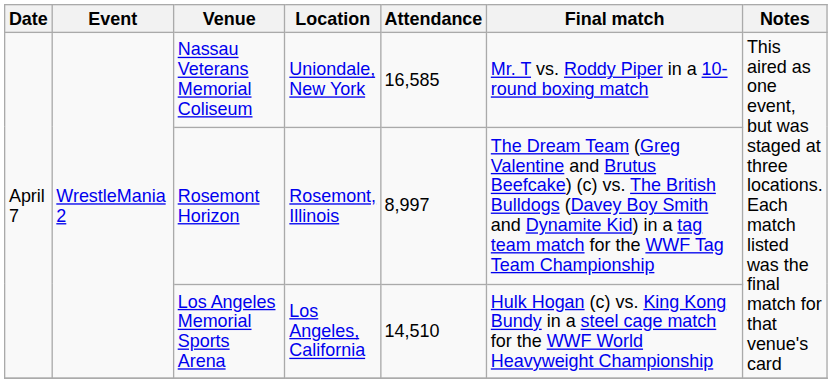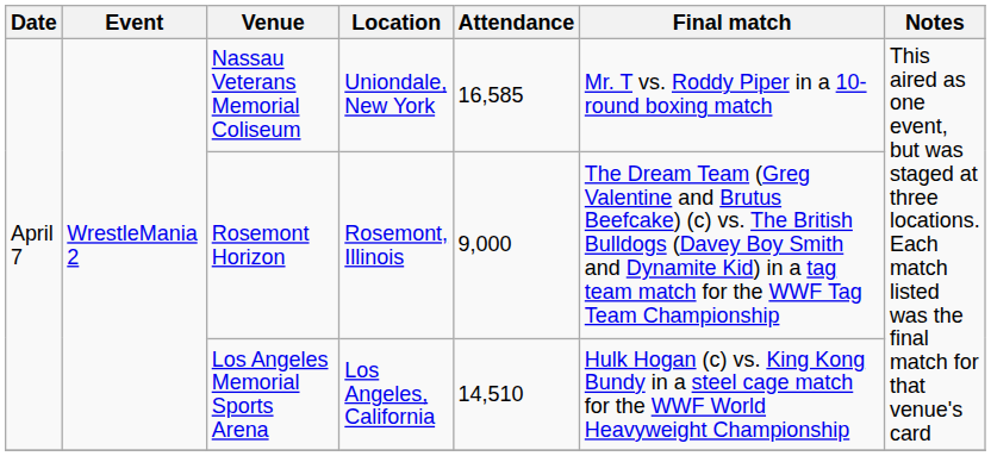 <table id="Past_events_1986" class="sortable wikitable succession-box" style="font-size:85%; width:100%">
 <tr>
 <th scope="col" style="width:5%;">Date</th>
 <th scope="col" style="width:15%;">Event</th>
 <th scope="col" style="width:15%;">Venue</th>
 <th scope="col" style="width:10%;">Location</th>
 <th scope="col" style="width:5%;">Attendance</th>
 <th scope="col" style="width:40%;">Final match</th>
 <th scope="col" style="width:10%;">Notes</th>
 </tr>
 <tr>
 <td rowspan="3">April 7</td>
 <td rowspan="3"><a href='#'>WrestleMania 2</a></td>
 <td><a href='#'>Nassau Veterans Memorial Coliseum</a></td>
 <td><a href='#'>Uniondale, New York</a></td>
 <td>16,585</td>
 <td><a href='#'>Mr. T</a> vs. <a href='#'>Roddy Piper</a> in a <a href='#'>10-round boxing match</a></td>
 <td rowspan="3">This aired as one event, but was staged at three locations. Each match listed was the final match for that venue's card</td>
 </tr>
 <tr>
 <td><a href='#'>Rosemont Horizon</a></td>
 <td><a href='#'>Rosemont, Illinois</a></td>
-<td>8,997</td>
+<td>9,000</td>
 <td><a href='#'>The Dream Team</a> (<a href='#'>Greg Valentine</a> and <a href='#'>Brutus Beefcake</a>) (c) vs. <a href='#'>The British Bulldogs</a> (<a href='#'>Davey Boy Smith</a> and <a href='#'>Dynamite Kid</a>) in a <a href='#'>tag team match</a> for the <a href='#'>WWF Tag Team Championship</a></td>
 </tr>
 <tr>
 <td><a href='#'>Los Angeles Memorial Sports Arena</a></td>
 <td><a href='#'>Los Angeles, California</a></td>
 <td>14,510</td>
 <td><a href='#'>Hulk Hogan</a> (c) vs. <a href='#'>King Kong Bundy</a> in a <a href='#'>steel cage match</a> for the <a href='#'>WWF World Heavyweight Championship</a></td>
 </tr>
 <tr>
 </tr>
 </table>
